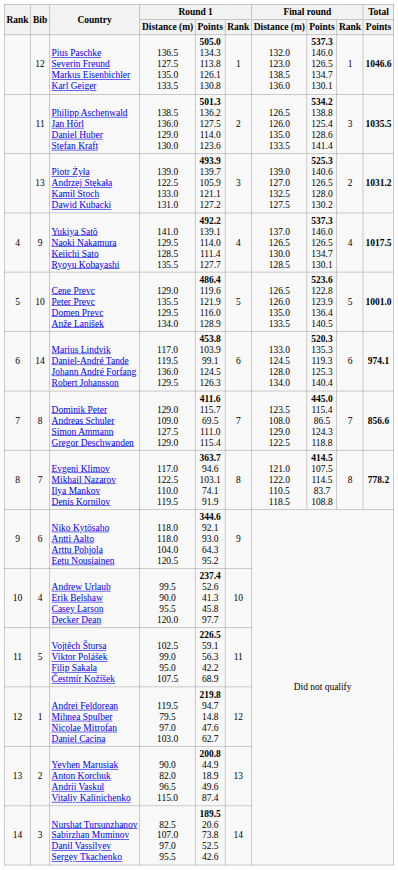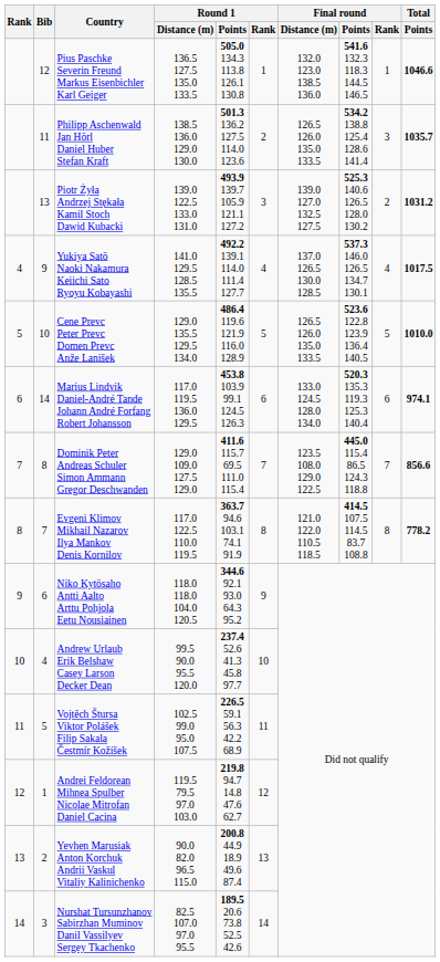 <table class="wikitable sortable" style="text-align:center;font-size:97%">
 <tr>
 <th rowspan=2>Rank</th>
 <th rowspan=2>Bib</th>
 <th rowspan=2>Country</th>
 <th colspan=3>Round 1</th>
 <th colspan=3>Final round</th>
 <th>Total</th>
 </tr>
 <tr>
 <th>Distance (m)</th>
 <th>Points</th>
 <th>Rank</th>
 <th>Distance (m)</th>
 <th>Points</th>
 <th>Rank</th>
 <th>Points</th>
 </tr>
 <tr>
 <td></td>
 <td>12</td>
 <td align=left><br><a href='#'>Pius Paschke</a><br><a href='#'>Severin Freund</a><br><a href='#'>Markus Eisenbichler</a><br><a href='#'>Karl Geiger</a></td>
 <td><br>136.5<br>127.5<br>135.0<br>133.5</td>
 <td><strong>505.0</strong><br>134.3<br>113.8<br>126.1<br>130.8</td>
 <td>1</td>
 <td><br>132.0<br>123.0<br>138.5<br>136.0</td>
-<td><strong>537.3</strong><br>146.0<br>126.5<br>134.7<br>130.1</td>
+<td><strong>541.6</strong><br>132.3<br>118.3<br>144.5<br>146.5</td>
 <td>1</td>
 <td><strong>1046.6</strong></td>
 </tr>
 <tr>
 <td></td>
 <td>11</td>
 <td align=left><br><a href='#'>Philipp Aschenwald</a><br><a href='#'>Jan Hörl</a><br><a href='#'>Daniel Huber</a><br><a href='#'>Stefan Kraft</a></td>
 <td><br>138.5<br>136.0<br>129.0<br>130.0</td>
 <td><strong>501.3</strong><br>136.2<br>127.5<br>114.0<br>123.6</td>
 <td>2</td>
 <td><br>126.5<br>126.0<br>135.0<br>133.5</td>
 <td><strong>534.2</strong><br>138.8<br>125.4<br>128.6<br>141.4</td>
 <td>3</td>
-<td><strong>1035.5</strong></td>
+<td><strong>1035.7</strong></td>
 </tr>
 <tr>
 <td></td>
 <td>13</td>
 <td align=left><br><a href='#'>Piotr Żyła</a><br><a href='#'>Andrzej Stękała</a><br><a href='#'>Kamil Stoch</a><br><a href='#'>Dawid Kubacki</a></td>
 <td><br>139.0<br>122.5<br>133.0<br>131.0</td>
 <td><strong>493.9</strong><br>139.7<br>105.9<br>121.1<br>127.2</td>
 <td>3</td>
 <td><br>139.0<br>127.0<br>132.5<br>127.5</td>
 <td><strong>525.3</strong><br>140.6<br>126.5<br>128.0<br>130.2</td>
 <td>2</td>
 <td><strong>1031.2</strong></td>
 </tr>
 <tr>
 <td>4</td>
 <td>9</td>
 <td align=left><br><a href='#'>Yukiya Satō</a><br><a href='#'>Naoki Nakamura</a><br><a href='#'>Keiichi Sato</a><br><a href='#'>Ryoyu Kobayashi</a></td>
 <td><br>141.0<br>129.5<br>128.5<br>135.5</td>
 <td><strong>492.2</strong><br>139.1<br>114.0<br>111.4<br>127.7</td>
 <td>4</td>
 <td><br>137.0<br>126.5<br>130.0<br>128.5</td>
 <td><strong>537.3</strong><br>146.0<br>126.5<br>134.7<br>130.1</td>
 <td>4</td>
 <td><strong>1017.5</strong></td>
 </tr>
 <tr>
 <td>5</td>
 <td>10</td>
 <td align=left><br><a href='#'>Cene Prevc</a><br><a href='#'>Peter Prevc</a><br><a href='#'>Domen Prevc</a><br><a href='#'>Anže Lanišek</a></td>
 <td><br>129.0<br>135.5<br>129.5<br>134.0</td>
 <td><strong>486.4</strong><br>119.6<br>121.9<br>116.0<br>128.9</td>
 <td>5</td>
 <td><br>126.5<br>126.0<br>135.0<br>133.5</td>
 <td><strong>523.6</strong><br>122.8<br>123.9<br>136.4<br>140.5</td>
 <td>5</td>
-<td><strong>1001.0</strong></td>
+<td><strong>1010.0</strong></td>
 </tr>
 <tr>
 <td>6</td>
 <td>14</td>
 <td align=left><br><a href='#'>Marius Lindvik</a><br><a href='#'>Daniel-André Tande</a><br><a href='#'>Johann André Forfang</a><br><a href='#'>Robert Johansson</a></td>
 <td><br>117.0<br>119.5<br>136.0<br>129.5</td>
 <td><strong>453.8</strong><br>103.9<br>99.1<br>124.5<br>126.3</td>
 <td>6</td>
 <td><br>133.0<br>124.5<br>128.0<br>134.0</td>
 <td><strong>520.3</strong><br>135.3<br>119.3<br>125.3<br>140.4</td>
 <td>6</td>
 <td><strong>974.1</strong></td>
 </tr>
 <tr>
 <td>7</td>
 <td>8</td>
 <td align=left><br><a href='#'>Dominik Peter</a><br><a href='#'>Andreas Schuler</a><br><a href='#'>Simon Ammann</a><br><a href='#'>Gregor Deschwanden</a></td>
 <td><br>129.0<br>109.0<br>127.5<br>129.0</td>
 <td><strong>411.6</strong><br>115.7<br>69.5<br>111.0<br>115.4</td>
 <td>7</td>
 <td><br>123.5<br>108.0<br>129.0<br>122.5</td>
 <td><strong>445.0</strong><br>115.4<br>86.5<br>124.3<br>118.8</td>
 <td>7</td>
 <td><strong>856.6</strong></td>
 </tr>
 <tr>
 <td>8</td>
 <td>7</td>
 <td align=left><br><a href='#'>Evgeni Klimov</a><br><a href='#'>Mikhail Nazarov</a><br><a href='#'>Ilya Mankov</a><br><a href='#'>Denis Kornilov</a></td>
 <td><br>117.0<br>122.5<br>110.0<br>119.5</td>
 <td><strong>363.7</strong><br>94.6<br>103.1<br>74.1<br>91.9</td>
 <td>8</td>
 <td><br>121.0<br>122.0<br>110.5<br>118.5</td>
 <td><strong>414.5</strong><br>107.5<br>114.5<br>83.7<br>108.8</td>
 <td>8</td>
 <td><strong>778.2</strong></td>
 </tr>
 <tr>
 <td>9</td>
 <td>6</td>
 <td align=left><br><a href='#'>Niko Kytösaho</a><br><a href='#'>Antti Aalto</a><br><a href='#'>Arttu Pohjola</a><br><a href='#'>Eetu Nousiainen</a></td>
 <td><br>118.0<br>118.0<br>104.0<br>120.5</td>
 <td><strong>344.6</strong><br>92.1<br>93.0<br>64.3<br>95.2</td>
 <td>9</td>
 <td colspan=4 rowspan=6>Did not qualify</td>
 </tr>
 <tr>
 <td>10</td>
 <td>4</td>
 <td align=left><br><a href='#'>Andrew Urlaub</a><br><a href='#'>Erik Belshaw</a><br><a href='#'>Casey Larson</a><br><a href='#'>Decker Dean</a></td>
 <td><br>99.5<br>90.0<br>95.5<br>120.0</td>
 <td><strong>237.4</strong><br>52.6<br>41.3<br>45.8<br>97.7</td>
 <td>10</td>
 </tr>
 <tr>
 <td>11</td>
 <td>5</td>
 <td align=left><br><a href='#'>Vojtěch Štursa</a><br><a href='#'>Viktor Polášek</a><br><a href='#'>Filip Sakala</a><br><a href='#'>Čestmír Kožíšek</a></td>
 <td><br>102.5<br>99.0<br>95.0<br>107.5</td>
 <td><strong>226.5</strong><br>59.1<br>56.3<br>42.2<br>68.9</td>
 <td>11</td>
 </tr>
 <tr>
 <td>12</td>
 <td>1</td>
 <td align=left><br><a href='#'>Andrei Feldorean</a><br><a href='#'>Mihnea Spulber</a><br><a href='#'>Nicolae Mitrofan</a><br><a href='#'>Daniel Cacina</a></td>
 <td><br>119.5<br>79.5<br>97.0<br>103.0</td>
 <td><strong>219.8</strong><br>94.7<br>14.8<br>47.6<br>62.7</td>
 <td>12</td>
 </tr>
 <tr>
 <td>13</td>
 <td>2</td>
 <td align=left><br><a href='#'>Yevhen Marusiak</a><br><a href='#'>Anton Korchuk</a><br><a href='#'>Andrii Vaskul</a><br><a href='#'>Vitaliy Kalinichenko</a></td>
 <td><br>90.0<br>82.0<br>96.5<br>115.0</td>
 <td><strong>200.8</strong><br>44.9<br>18.9<br>49.6<br>87.4</td>
 <td>13</td>
 </tr>
 <tr>
 <td>14</td>
 <td>3</td>
 <td align=left><br><a href='#'>Nurshat Tursunzhanov</a><br><a href='#'>Sabirzhan Muminov</a><br><a href='#'>Danil Vassilyev</a><br><a href='#'>Sergey Tkachenko</a></td>
 <td><br>82.5<br>107.0<br>97.0<br>95.5</td>
 <td><strong>189.5</strong><br>20.6<br>73.8<br>52.5<br>42.6</td>
 <td>14</td>
 </tr>
 </table>
